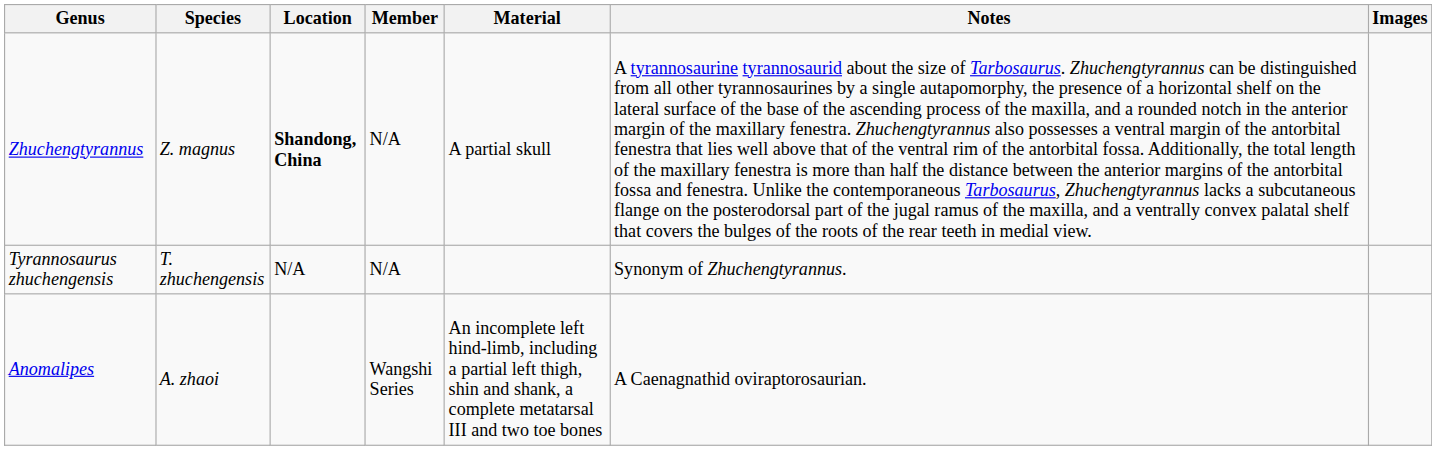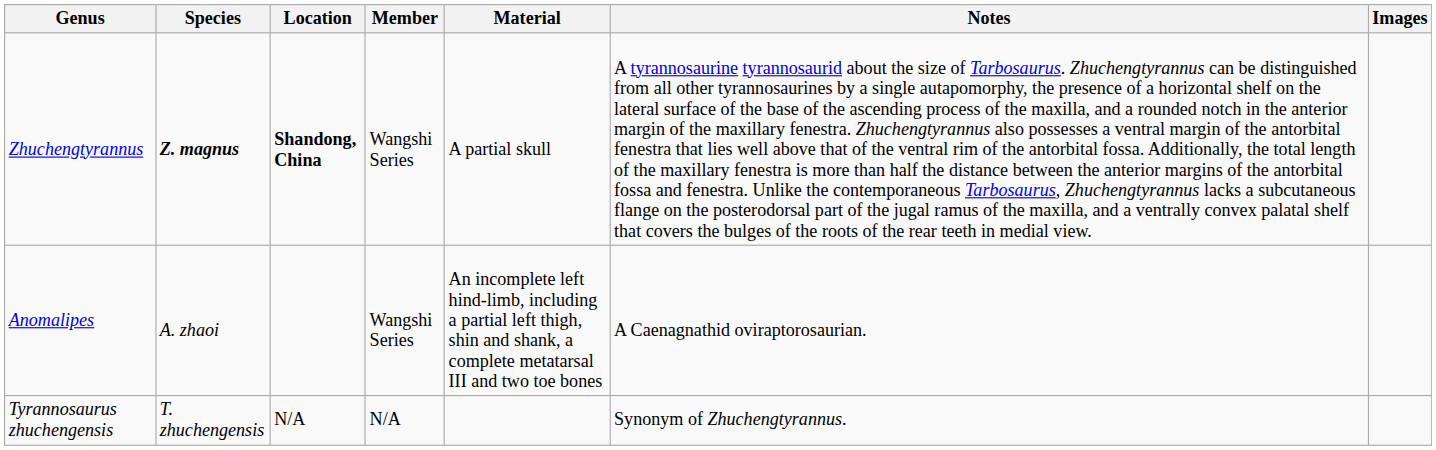 <table class="wikitable" align="center" width="100%">
 <tr>
 <th>Genus</th>
 <th>Species</th>
 <th>Location</th>
 <th>Member</th>
 <th>Material</th>
 <th>Notes</th>
 <th>Images</th>
 </tr>
 <tr>
 <td><br><em><a href='#'>Zhuchengtyrannus</a></em></td>
-<td><br><em>Z. magnus</em></td>
+<td><strong><br><em>Z. magnus</em></strong></td>
 <td><strong><br>Shandong, China</strong></td>
-<td>N/A</td>
+<td><br>Wangshi Series</td>
 <td><br>A partial skull</td>
 <td><br>A <a href='#'>tyrannosaurine</a> <a href='#'>tyrannosaurid</a> about the size of <em><a href='#'>Tarbosaurus</a></em>. <em>Zhuchengtyrannus</em> can be distinguished from all other tyrannosaurines by a single autapomorphy, the presence of a horizontal shelf on the lateral surface of the base of the ascending process of the maxilla, and a rounded notch in the anterior margin of the maxillary fenestra. <em>Zhuchengtyrannus</em> also possesses a ventral margin of the antorbital fenestra that lies well above that of the ventral rim of the antorbital fossa. Additionally, the total length of the maxillary fenestra is more than half the distance between the anterior margins of the antorbital fossa and fenestra. Unlike the contemporaneous <em><a href='#'>Tarbosaurus</a></em>, <em>Zhuchengtyrannus</em> lacks a subcutaneous flange on the posterodorsal part of the jugal ramus of the maxilla, and a ventrally convex palatal shelf that covers the bulges of the roots of the rear teeth in medial view.</td>
+<td></td>
+</tr>
+<tr>
+<td><em><a href='#'>Anomalipes</a></em></td>
+<td><br><em>A. zhaoi</em></td>
+<td></td>
+<td><br>Wangshi Series</td>
+<td><br>An incomplete left hind-limb, including a partial left thigh, shin and shank, a complete metatarsal III and two toe bones</td>
+<td><br>A Caenagnathid oviraptorosaurian.</td>
 <td></td>
 </tr>
 <tr>
 <td><em>Tyrannosaurus zhuchengensis</em></td>
 <td><em>T. zhuchengensis</em></td>
 <td>N/A</td>
 <td>N/A</td>
 <td></td>
 <td>Synonym of <em>Zhuchengtyrannus</em>.</td>
 <td></td>
 </tr>
-<tr>
-<td><em><a href='#'>Anomalipes</a></em></td>
-<td><br><em>A. zhaoi</em></td>
-<td></td>
-<td><br>Wangshi Series</td>
-<td><br>An incomplete left hind-limb, including a partial left thigh, shin and shank, a complete metatarsal III and two toe bones</td>
-<td><br>A Caenagnathid oviraptorosaurian.</td>
-<td></td>
-</tr>
 </table>
